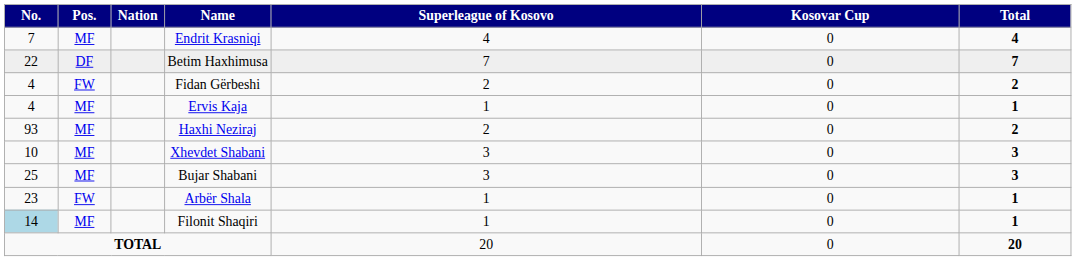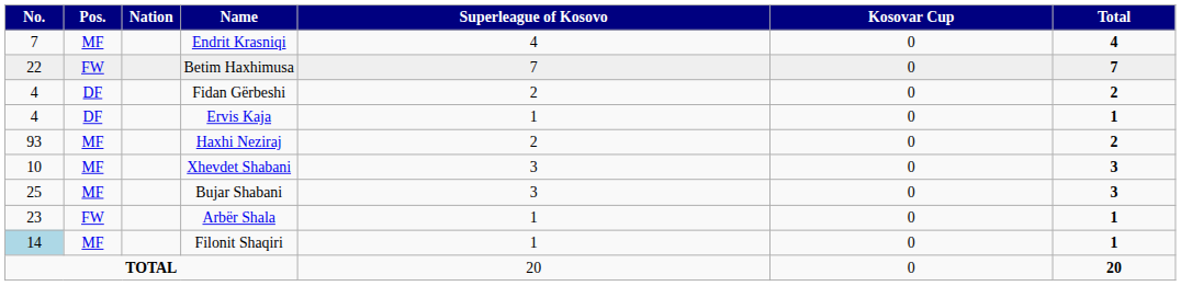 <table class="wikitable sortable" style="font-size:95%; text-align:center;">
 <tr>
 <th color:white; style="background:navy;color:white; width:5%;">No.</th>
 <th color:white; style="background:navy;color:white; width:5%;">Pos.</th>
 <th color:white; style="background:navy;color:white; width:5%;">Nation</th>
 <th color:white; style="background:navy;color:white; width:10%;">Name</th>
 <th style="background:navy; color:white;">Superleague of Kosovo</th>
 <th style="background:navy; color:white;">Kosovar Cup</th>
 <th style="background:navy; color:white;">Total</th>
 </tr>
 <tr>
 <td>7</td>
 <td><a href='#'>MF</a></td>
 <td></td>
 <td><a href='#'>Endrit Krasniqi</a></td>
 <td>4 </td>
 <td>0 </td>
 <td><strong>4</strong> </td>
 </tr>
 <tr style="background:#efefef;">
 <td>22</td>
-<td><a href='#'>DF</a></td>
+<td><a href='#'>FW</a></td>
 <td></td>
 <td>Betim Haxhimusa</td>
 <td>7 </td>
 <td>0 </td>
 <td><strong>7</strong> </td>
 </tr>
 <tr>
 <td>4</td>
-<td><a href='#'>FW</a></td>
+<td><a href='#'>DF</a></td>
 <td></td>
 <td>Fidan Gërbeshi</td>
 <td>2 </td>
 <td>0 </td>
 <td><strong>2</strong> </td>
 </tr>
 <tr>
 <td>4</td>
-<td><a href='#'>MF</a></td>
+<td><a href='#'>DF</a></td>
 <td></td>
 <td><a href='#'>Ervis Kaja</a></td>
 <td>1 </td>
 <td>0 </td>
 <td><strong>1</strong> </td>
 </tr>
 <tr>
 <td>93</td>
 <td><a href='#'>MF</a></td>
 <td></td>
 <td><a href='#'>Haxhi Neziraj</a></td>
 <td>2 </td>
 <td>0 </td>
 <td><strong>2</strong> </td>
 </tr>
 <tr>
 <td>10</td>
 <td><a href='#'>MF</a></td>
 <td></td>
 <td><a href='#'>Xhevdet Shabani</a></td>
 <td>3 </td>
 <td>0 </td>
 <td><strong>3</strong> </td>
 </tr>
 <tr>
 <td>25</td>
 <td><a href='#'>MF</a></td>
 <td></td>
 <td>Bujar Shabani</td>
 <td>3 </td>
 <td>0 </td>
 <td><strong>3</strong> </td>
 </tr>
 <tr>
 <td>23</td>
 <td><a href='#'>FW</a></td>
 <td></td>
 <td><a href='#'>Arbër Shala</a></td>
 <td>1 </td>
 <td>0 </td>
 <td><strong>1</strong> </td>
 </tr>
 <tr>
 <td style="background: lightblue;">14</td>
 <td><a href='#'>MF</a></td>
 <td></td>
 <td>Filonit Shaqiri</td>
 <td>1 </td>
 <td>0 </td>
 <td><strong>1</strong> </td>
 </tr>
 <tr>
 <td colspan=4><strong>TOTAL</strong></td>
 <td>20 </td>
 <td>0 </td>
 <td><strong>20</strong> </td>
 </tr>
 </table>
